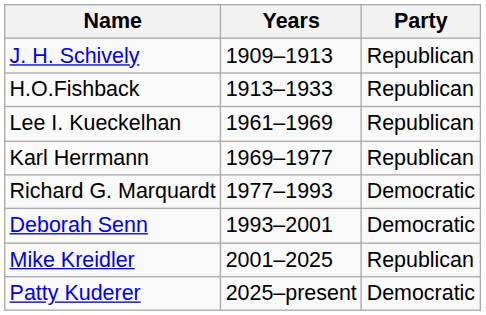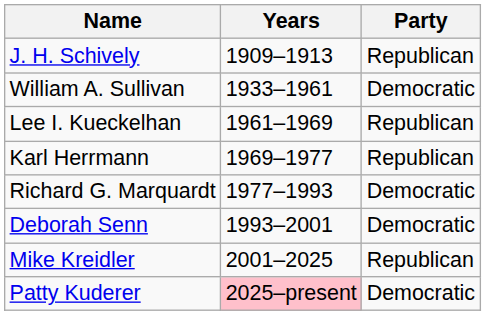 <table class="wikitable">
 <tr>
 <th>Name</th>
 <th>Years</th>
 <th>Party</th>
 </tr>
 <tr>
 <td><a href='#'>J. H. Schively</a></td>
 <td>1909–1913</td>
 <td>Republican</td>
 </tr>
 <tr>
-<td>H.O.Fishback</td>
-<td>1913–1933</td>
-<td>Republican</td>
+<td>William A. Sullivan</td>
+<td>1933–1961</td>
+<td>Democratic</td>
 </tr>
 <tr>
 <td>Lee I. Kueckelhan</td>
 <td>1961–1969</td>
 <td>Republican</td>
 </tr>
 <tr>
 <td>Karl Herrmann</td>
 <td>1969–1977</td>
 <td>Republican</td>
 </tr>
 <tr>
 <td>Richard G. Marquardt</td>
 <td>1977–1993</td>
 <td>Democratic</td>
 </tr>
 <tr>
 <td><a href='#'>Deborah Senn</a></td>
 <td>1993–2001</td>
 <td>Democratic</td>
 </tr>
 <tr>
 <td><a href='#'>Mike Kreidler</a></td>
 <td>2001–2025</td>
 <td>Republican</td>
 </tr>
 <tr>
 <td><a href='#'>Patty Kuderer</a></td>
-<td>2025–present</td>
+<td style="background: pink;">2025–present</td>
 <td>Democratic</td>
 </tr>
 </table>
